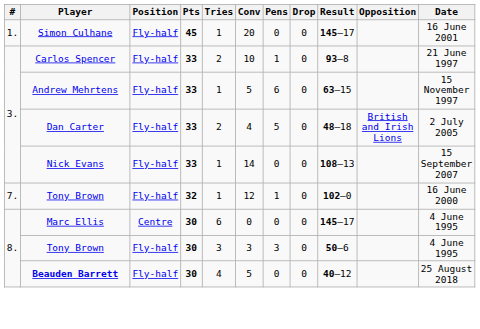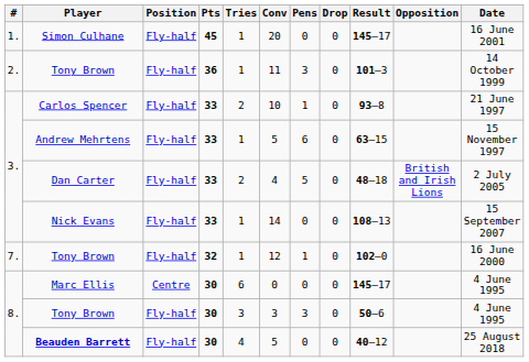 <table class="wikitable sortable" style="font-size:95%; text-align:center;">
 <tr>
 <th>#</th>
 <th style="width:160px;">Player</th>
 <th>Position</th>
 <th>Pts</th>
 <th>Tries</th>
 <th>Conv</th>
 <th>Pens</th>
 <th>Drop</th>
 <th>Result</th>
 <th>Opposition</th>
 <th>Date</th>
 </tr>
 <tr>
 <td>1.</td>
 <td><a href='#'>Simon Culhane</a></td>
 <td><a href='#'>Fly-half</a></td>
 <td><strong>45</strong></td>
 <td>1</td>
 <td>20</td>
 <td>0</td>
 <td>0</td>
 <td><strong>145</strong>–17</td>
 <td></td>
 <td>16 June 2001</td>
+</tr>
+<tr>
+<td>2.</td>
+<td><a href='#'>Tony Brown</a></td>
+<td><a href='#'>Fly-half</a></td>
+<td><strong>36</strong></td>
+<td>1</td>
+<td>11</td>
+<td>3</td>
+<td>0</td>
+<td><strong>101</strong>–3</td>
+<td></td>
+<td>14 October 1999</td>
 </tr>
 <tr>
 <td rowspan=4>3.</td>
 <td><a href='#'>Carlos Spencer</a></td>
 <td><a href='#'>Fly-half</a></td>
 <td><strong>33</strong></td>
 <td>2</td>
 <td>10</td>
 <td>1</td>
 <td>0</td>
 <td><strong>93</strong>–8</td>
 <td></td>
 <td>21 June 1997</td>
 </tr>
 <tr>
 <td><a href='#'>Andrew Mehrtens</a></td>
 <td><a href='#'>Fly-half</a></td>
 <td><strong>33</strong></td>
 <td>1</td>
 <td>5</td>
 <td>6</td>
 <td>0</td>
 <td><strong>63</strong>–15</td>
 <td></td>
 <td>15 November 1997</td>
 </tr>
 <tr>
 <td><a href='#'>Dan Carter</a></td>
 <td><a href='#'>Fly-half</a></td>
 <td><strong>33</strong></td>
 <td>2</td>
 <td>4</td>
 <td>5</td>
 <td>0</td>
 <td><strong>48</strong>–18</td>
 <td><a href='#'>British and Irish Lions</a></td>
 <td>2 July 2005</td>
 </tr>
 <tr>
 <td><a href='#'>Nick Evans</a></td>
 <td><a href='#'>Fly-half</a></td>
 <td><strong>33</strong></td>
 <td>1</td>
 <td>14</td>
 <td>0</td>
 <td>0</td>
 <td><strong>108</strong>–13</td>
 <td></td>
 <td>15 September 2007</td>
 </tr>
 <tr>
 <td>7.</td>
 <td><a href='#'>Tony Brown</a></td>
 <td><a href='#'>Fly-half</a></td>
 <td><strong>32</strong></td>
 <td>1</td>
 <td>12</td>
 <td>1</td>
 <td>0</td>
 <td><strong>102</strong>–0</td>
 <td></td>
 <td>16 June 2000</td>
 </tr>
 <tr>
 <td rowspan=3>8.</td>
 <td><a href='#'>Marc Ellis</a></td>
 <td><a href='#'>Centre</a></td>
 <td><strong>30</strong></td>
 <td>6</td>
 <td>0</td>
 <td>0</td>
 <td>0</td>
 <td><strong>145</strong>–17</td>
 <td></td>
 <td>4 June 1995</td>
 </tr>
 <tr>
 <td><a href='#'>Tony Brown</a></td>
 <td><a href='#'>Fly-half</a></td>
 <td><strong>30</strong></td>
 <td>3</td>
 <td>3</td>
 <td>3</td>
 <td>0</td>
 <td><strong>50</strong>–6</td>
 <td></td>
 <td>4 June 1995</td>
 </tr>
 <tr>
 <td><strong><a href='#'>Beauden Barrett</a></strong></td>
 <td><a href='#'>Fly-half</a></td>
 <td><strong>30</strong></td>
 <td>4</td>
 <td>5</td>
 <td>0</td>
 <td>0</td>
 <td><strong>40</strong>–12</td>
 <td></td>
 <td>25 August 2018</td>
 </tr>
 </table>
